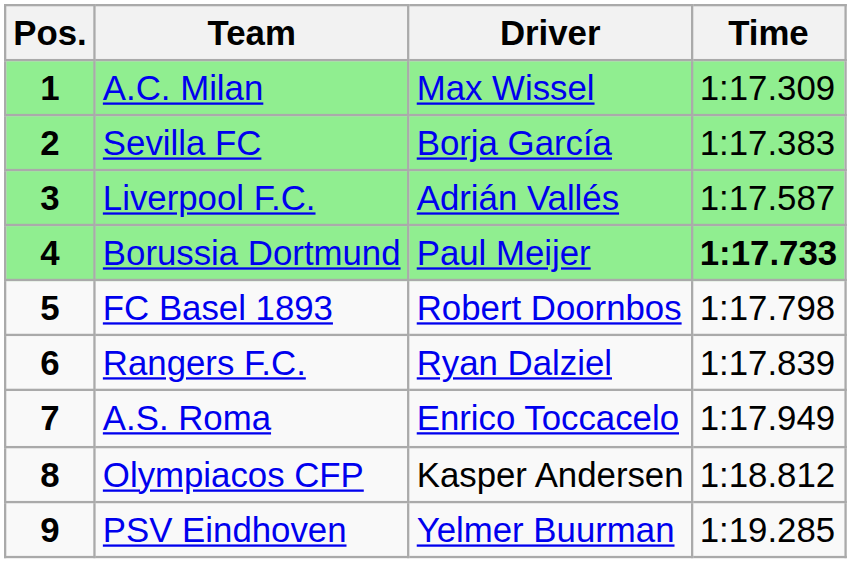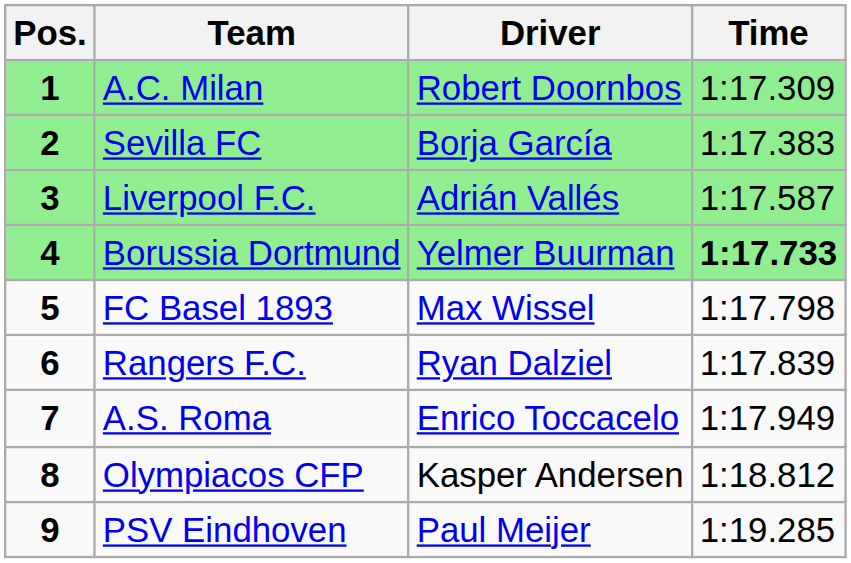 <table class=wikitable style="font-size:95%">
 <tr>
 <th>Pos.</th>
 <th>Team</th>
 <th>Driver</th>
 <th>Time</th>
 </tr>
 <tr style="background:lightgreen;">
 <td align="center"><strong>1</strong></td>
 <td> <a href='#'>A.C. Milan</a></td>
-<td> <a href='#'>Max Wissel</a></td>
+<td> <a href='#'>Robert Doornbos</a></td>
 <td>1:17.309</td>
 </tr>
 <tr style="background:lightgreen;">
 <td align="center"><strong>2</strong></td>
 <td> <a href='#'>Sevilla FC</a></td>
 <td> <a href='#'>Borja García</a></td>
 <td>1:17.383</td>
 </tr>
 <tr style="background:lightgreen;">
 <td align="center"><strong>3</strong></td>
 <td> <a href='#'>Liverpool F.C.</a></td>
 <td> <a href='#'>Adrián Vallés</a></td>
 <td>1:17.587</td>
 </tr>
 <tr style="background:lightgreen;">
 <td align="center"><strong>4</strong></td>
 <td> <a href='#'>Borussia Dortmund</a></td>
-<td> <a href='#'>Paul Meijer</a></td>
+<td> <a href='#'>Yelmer Buurman</a></td>
 <td><strong>1:17.733</strong></td>
 </tr>
 <tr>
 <td align="center"><strong>5</strong></td>
 <td> <a href='#'>FC Basel 1893</a></td>
-<td> <a href='#'>Robert Doornbos</a></td>
+<td> <a href='#'>Max Wissel</a></td>
 <td>1:17.798</td>
 </tr>
 <tr>
 <td align="center"><strong>6</strong></td>
 <td> <a href='#'>Rangers F.C.</a></td>
 <td> <a href='#'>Ryan Dalziel</a></td>
 <td>1:17.839</td>
 </tr>
 <tr>
 <td align="center"><strong>7</strong></td>
 <td> <a href='#'>A.S. Roma</a></td>
 <td> <a href='#'>Enrico Toccacelo</a></td>
 <td>1:17.949</td>
 </tr>
 <tr>
 <td align="center"><strong>8</strong></td>
 <td> <a href='#'>Olympiacos CFP</a></td>
 <td> Kasper Andersen</td>
 <td>1:18.812</td>
 </tr>
 <tr>
 <td align="center"><strong>9</strong></td>
 <td> <a href='#'>PSV Eindhoven</a></td>
-<td> <a href='#'>Yelmer Buurman</a></td>
+<td> <a href='#'>Paul Meijer</a></td>
 <td>1:19.285</td>
 </tr>
 </table>
